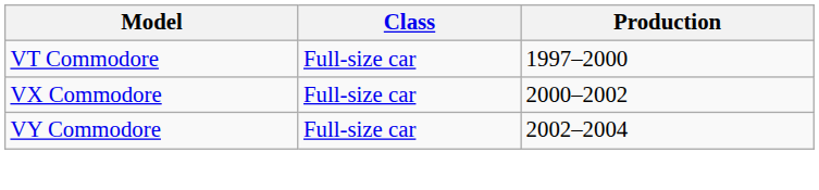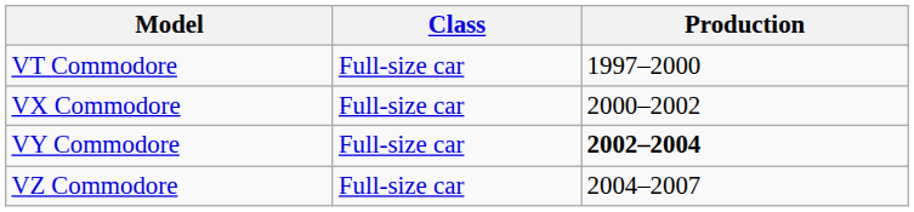 <table class="wikitable">
 <tr>
 <th style="width:200px;">Model</th>
 <th style="width:150px;"><a href='#'>Class</a></th>
 <th style="width:200px;">Production</th>
 </tr>
 <tr>
 <td valign="top"><a href='#'>VT Commodore</a></td>
 <td valign="top"><a href='#'>Full-size car</a></td>
 <td valign="top">1997–2000</td>
 </tr>
 <tr>
 <td valign="top"><a href='#'>VX Commodore</a></td>
 <td valign="top"><a href='#'>Full-size car</a></td>
 <td valign="top">2000–2002</td>
 </tr>
 <tr>
 <td valign="top"><a href='#'>VY Commodore</a></td>
 <td valign="top"><a href='#'>Full-size car</a></td>
-<td valign="top">2002–2004</td>
+<td valign="top"><strong>2002–2004</strong></td>
+</tr>
+<tr>
+<td valign="top"><a href='#'>VZ Commodore</a></td>
+<td valign="top"><a href='#'>Full-size car</a></td>
+<td valign="top">2004–2007</td>
 </tr>
 </table>
